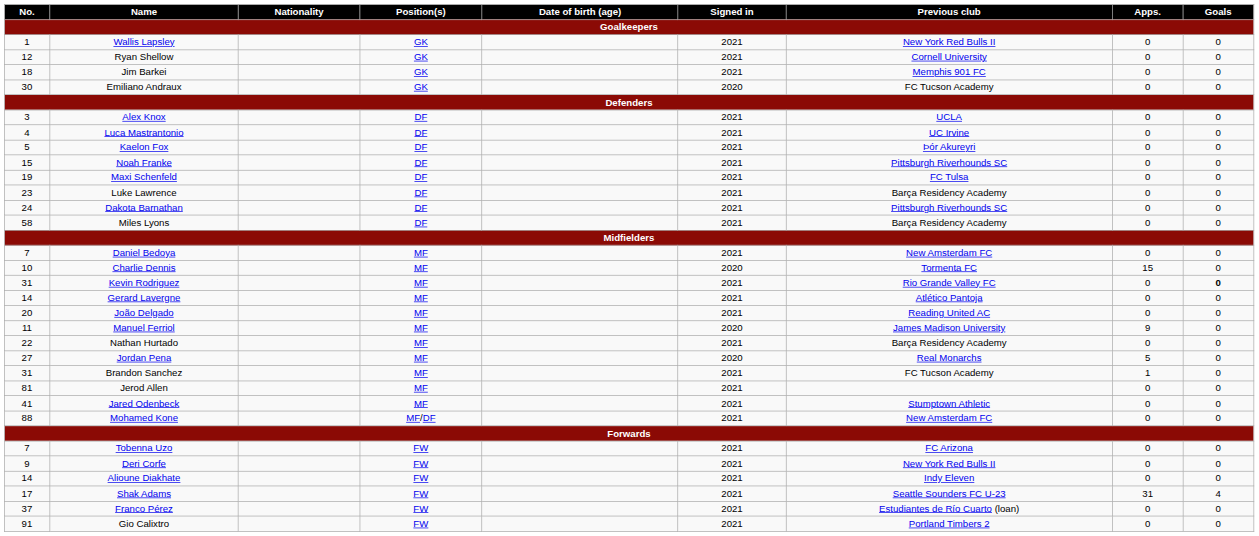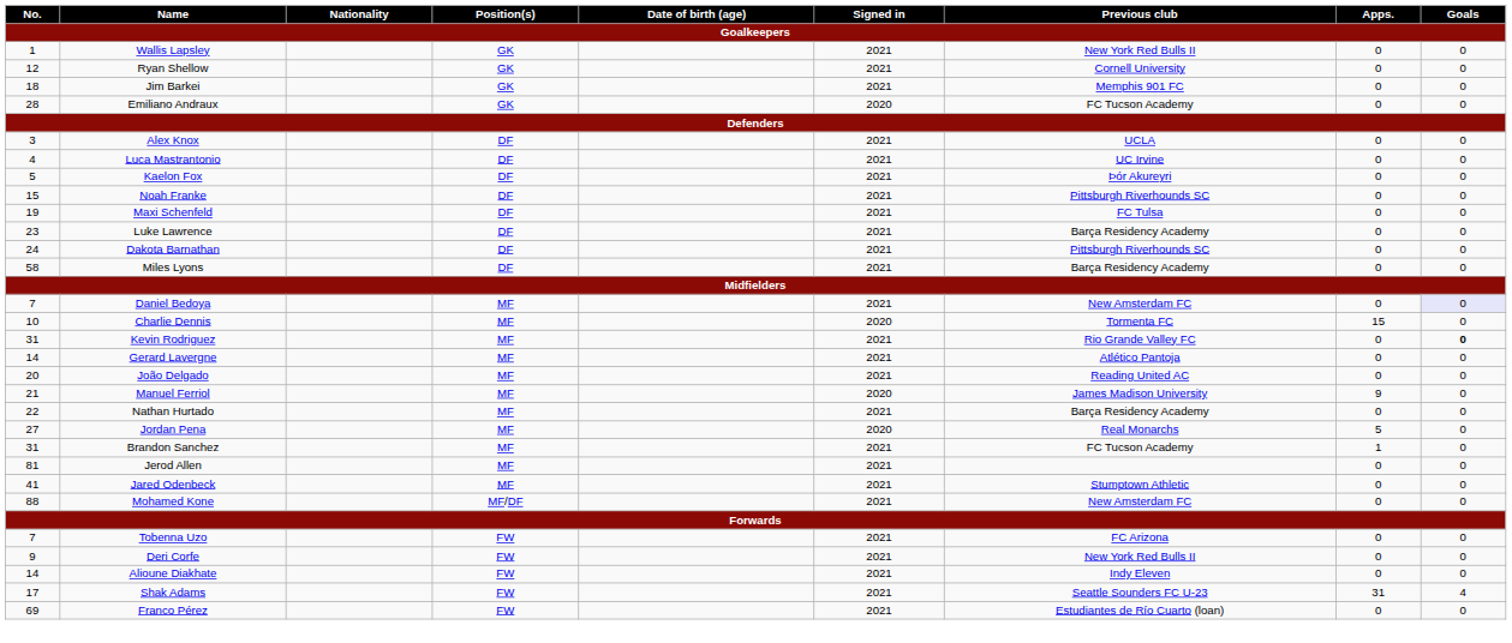 <table class="wikitable" style="text-align:center; font-size:86%; width:90%;">
 <tr>
 <th style="background:#000; color:white; text-align:center;">No.</th>
 <th style="background:#000; color:white; text-align:center;">Name</th>
 <th style="background:#000; color:white; text-align:center;">Nationality</th>
 <th style="background:#000; color:white; text-align:center;">Position(s)</th>
 <th style="background:#000; color:white; text-align:center;">Date of birth (age)</th>
 <th style="background:#000; color:white; text-align:center;">Signed in</th>
 <th style="background:#000; color:white; text-align:center;">Previous club</th>
 <th style="background:#000; color:white; text-align:center;">Apps.</th>
 <th style="background:#000; color:white; text-align:center;">Goals</th>
 </tr>
 <tr>
 <th colspan=9 style="background:#8b0a05; color:white; text-align:center;">Goalkeepers</th>
 </tr>
 <tr>
 <td>1</td>
 <td><a href='#'>Wallis Lapsley</a></td>
 <td></td>
 <td><a href='#'>GK</a></td>
 <td></td>
 <td>2021</td>
 <td> <a href='#'>New York Red Bulls II</a></td>
 <td>0</td>
 <td>0</td>
 </tr>
 <tr>
 <td>12</td>
 <td>Ryan Shellow</td>
 <td></td>
 <td><a href='#'>GK</a></td>
 <td></td>
 <td>2021</td>
 <td> <a href='#'>Cornell University</a></td>
 <td>0</td>
 <td>0</td>
 </tr>
 <tr>
 <td>18</td>
 <td>Jim Barkei</td>
 <td></td>
 <td><a href='#'>GK</a></td>
 <td></td>
 <td>2021</td>
 <td> <a href='#'>Memphis 901 FC</a></td>
 <td>0</td>
 <td>0</td>
 </tr>
 <tr>
-<td>30</td>
+<td>28</td>
 <td>Emiliano Andraux</td>
 <td></td>
 <td><a href='#'>GK</a></td>
 <td></td>
 <td>2020</td>
 <td> FC Tucson Academy </td>
 <td>0</td>
 <td>0</td>
 </tr>
 <tr>
 <th colspan=9 style="background:#8b0a05; color:white; text-align:center;">Defenders</th>
 </tr>
 <tr>
 <td>3</td>
 <td><a href='#'>Alex Knox</a></td>
 <td></td>
 <td><a href='#'>DF</a></td>
 <td></td>
 <td>2021</td>
 <td> <a href='#'>UCLA</a></td>
 <td>0</td>
 <td>0</td>
 </tr>
 <tr>
 <td>4</td>
 <td><a href='#'>Luca Mastrantonio</a></td>
 <td></td>
 <td><a href='#'>DF</a></td>
 <td></td>
 <td>2021</td>
 <td> <a href='#'>UC Irvine</a></td>
 <td>0</td>
 <td>0</td>
 </tr>
 <tr>
 <td>5</td>
 <td><a href='#'>Kaelon Fox</a></td>
 <td></td>
 <td><a href='#'>DF</a></td>
 <td></td>
 <td>2021</td>
 <td> <a href='#'>Þór Akureyri</a></td>
 <td>0</td>
 <td>0</td>
 </tr>
 <tr>
 <td>15</td>
 <td><a href='#'>Noah Franke</a></td>
 <td></td>
 <td><a href='#'>DF</a></td>
 <td></td>
 <td>2021</td>
 <td> <a href='#'>Pittsburgh Riverhounds SC</a></td>
 <td>0</td>
 <td>0</td>
 </tr>
 <tr>
 <td>19</td>
 <td><a href='#'>Maxi Schenfeld</a></td>
 <td></td>
 <td><a href='#'>DF</a></td>
 <td></td>
 <td>2021</td>
 <td> <a href='#'>FC Tulsa</a></td>
 <td>0</td>
 <td>0</td>
 </tr>
 <tr>
 <td>23</td>
 <td>Luke Lawrence</td>
 <td></td>
 <td><a href='#'>DF</a></td>
 <td></td>
 <td>2021</td>
 <td> Barça Residency Academy</td>
 <td>0</td>
 <td>0</td>
 </tr>
 <tr>
 <td>24</td>
 <td><a href='#'>Dakota Barnathan</a></td>
 <td></td>
 <td><a href='#'>DF</a></td>
 <td></td>
 <td>2021</td>
 <td> <a href='#'>Pittsburgh Riverhounds SC</a></td>
 <td>0</td>
 <td>0</td>
 </tr>
 <tr>
 <td>58</td>
 <td>Miles Lyons</td>
 <td></td>
 <td><a href='#'>DF</a></td>
 <td></td>
 <td>2021</td>
 <td> Barça Residency Academy</td>
 <td>0</td>
 <td>0</td>
 </tr>
 <tr>
 <th colspan=9 style="background:#8b0a05; color:white; text-align:center;">Midfielders</th>
 </tr>
 <tr>
 <td>7</td>
 <td><a href='#'>Daniel Bedoya</a></td>
 <td></td>
 <td><a href='#'>MF</a></td>
 <td></td>
 <td>2021</td>
 <td> <a href='#'>New Amsterdam FC</a></td>
 <td>0</td>
-<td>0</td>
+<td style="background: lavender;">0</td>
 </tr>
 <tr>
 <td>10</td>
 <td><a href='#'>Charlie Dennis</a></td>
 <td></td>
 <td><a href='#'>MF</a></td>
 <td></td>
 <td>2020</td>
 <td> <a href='#'>Tormenta FC</a></td>
 <td>15</td>
 <td>0</td>
 </tr>
 <tr>
 <td>31</td>
 <td><a href='#'>Kevin Rodriguez</a></td>
 <td></td>
 <td><a href='#'>MF</a></td>
 <td></td>
 <td>2021</td>
 <td> <a href='#'>Rio Grande Valley FC</a></td>
 <td>0</td>
 <td><strong>0</strong></td>
 </tr>
 <tr>
 <td>14</td>
 <td><a href='#'>Gerard Lavergne</a></td>
 <td></td>
 <td><a href='#'>MF</a></td>
 <td></td>
 <td>2021</td>
 <td> <a href='#'>Atlético Pantoja</a></td>
 <td>0</td>
 <td>0</td>
 </tr>
 <tr>
 <td>20</td>
 <td><a href='#'>João Delgado</a></td>
 <td></td>
 <td><a href='#'>MF</a></td>
 <td></td>
 <td>2021</td>
 <td> <a href='#'>Reading United AC</a></td>
 <td>0</td>
 <td>0</td>
 </tr>
 <tr>
-<td>11</td>
+<td>21</td>
 <td><a href='#'>Manuel Ferriol</a></td>
 <td></td>
 <td><a href='#'>MF</a></td>
 <td></td>
 <td>2020</td>
 <td> <a href='#'>James Madison University</a></td>
 <td>9</td>
 <td>0</td>
 </tr>
 <tr>
 <td>22</td>
 <td>Nathan Hurtado</td>
 <td></td>
 <td><a href='#'>MF</a></td>
 <td></td>
 <td>2021</td>
 <td> Barça Residency Academy</td>
 <td>0</td>
 <td>0</td>
 </tr>
 <tr>
 <td>27</td>
 <td><a href='#'>Jordan Pena</a></td>
 <td></td>
 <td><a href='#'>MF</a></td>
 <td></td>
 <td>2020</td>
 <td> <a href='#'>Real Monarchs</a></td>
 <td>5</td>
 <td>0</td>
 </tr>
 <tr>
 <td>31</td>
 <td>Brandon Sanchez</td>
 <td></td>
 <td><a href='#'>MF</a></td>
 <td></td>
 <td>2021</td>
 <td> FC Tucson Academy </td>
 <td>1</td>
 <td>0</td>
 </tr>
 <tr>
 <td>81</td>
 <td>Jerod Allen</td>
 <td></td>
 <td><a href='#'>MF</a></td>
 <td></td>
 <td>2021</td>
 <td></td>
 <td>0</td>
 <td>0</td>
 </tr>
 <tr>
 <td>41</td>
 <td><a href='#'>Jared Odenbeck</a></td>
 <td></td>
 <td><a href='#'>MF</a></td>
 <td></td>
 <td>2021</td>
 <td> <a href='#'>Stumptown Athletic</a></td>
 <td>0</td>
 <td>0</td>
 </tr>
 <tr>
 <td>88</td>
 <td><a href='#'>Mohamed Kone</a></td>
 <td></td>
 <td><a href='#'>MF</a>/<a href='#'>DF</a></td>
 <td></td>
 <td>2021</td>
 <td> <a href='#'>New Amsterdam FC</a></td>
 <td>0</td>
 <td>0</td>
 </tr>
 <tr>
 <th colspan=9 style="background:#8b0a05; color:white; text-align:center;">Forwards</th>
 </tr>
 <tr>
 <td>7</td>
 <td><a href='#'>Tobenna Uzo</a></td>
 <td></td>
 <td><a href='#'>FW</a></td>
 <td></td>
 <td>2021</td>
 <td> <a href='#'>FC Arizona</a></td>
 <td>0</td>
 <td>0</td>
 </tr>
 <tr>
 <td>9</td>
 <td><a href='#'>Deri Corfe</a></td>
 <td></td>
 <td><a href='#'>FW</a></td>
 <td></td>
 <td>2021</td>
 <td> <a href='#'>New York Red Bulls II</a></td>
 <td>0</td>
 <td>0</td>
 </tr>
 <tr>
 <td>14</td>
 <td><a href='#'>Alioune Diakhate</a></td>
 <td></td>
 <td><a href='#'>FW</a></td>
 <td></td>
 <td>2021</td>
 <td> <a href='#'>Indy Eleven</a></td>
 <td>0</td>
 <td>0</td>
 </tr>
 <tr>
 <td>17</td>
 <td><a href='#'>Shak Adams</a></td>
 <td></td>
 <td><a href='#'>FW</a></td>
 <td></td>
 <td>2021</td>
 <td> <a href='#'>Seattle Sounders FC U-23</a></td>
 <td>31</td>
 <td>4</td>
 </tr>
 <tr>
-<td>37</td>
+<td>69</td>
 <td><a href='#'>Franco Pérez</a></td>
 <td></td>
 <td><a href='#'>FW</a></td>
 <td></td>
 <td>2021</td>
 <td> <a href='#'>Estudiantes de Río Cuarto</a> (loan)</td>
 <td>0</td>
 <td>0</td>
 </tr>
-<tr>
-<td>91</td>
-<td>Gio Calixtro</td>
-<td></td>
-<td><a href='#'>FW</a></td>
-<td></td>
-<td>2021</td>
-<td> <a href='#'>Portland Timbers 2</a></td>
-<td>0</td>
-<td>0</td>
-</tr>
 </table>
